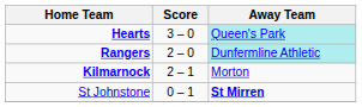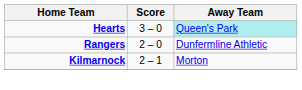 <table class="wikitable" style="border-collapse: collapse;">
 <tr>
 <th align="right" width="185">Home Team</th>
 <th align="center" width="65"> Score </th>
 <th align="left" width="185">Away Team</th>
 </tr>
 <tr>
 <td style="text-align: right;"><strong><a href='#'>Hearts</a></strong></td>
 <td style="text-align: center;">3 – 0</td>
 <td style="background: paleturquoise; text-align: left;"><a href='#'>Queen's Park</a></td>
 </tr>
 <tr>
 <td style="text-align: right;"><strong><a href='#'>Rangers</a></strong></td>
 <td style="text-align: center;">2 – 0</td>
-<td style="background: paleturquoise; text-align: left;"><a href='#'>Dunfermline Athletic</a></td>
+<td style="text-align: left;"><a href='#'>Dunfermline Athletic</a></td>
 </tr>
 <tr>
 <td style="text-align: right;"><strong><a href='#'>Kilmarnock</a></strong></td>
 <td style="text-align: center;">2 – 1</td>
 <td style="text-align: left;"><a href='#'>Morton</a></td>
 </tr>
 <tr>
-<td style="text-align: right;"><a href='#'>St Johnstone</a></td>
-<td style="text-align: center;">0 – 1</td>
-<td style="text-align: left;"><strong><a href='#'>St Mirren</a></strong></td>
-</tr>
-<tr>
 </tr>
 </table>
